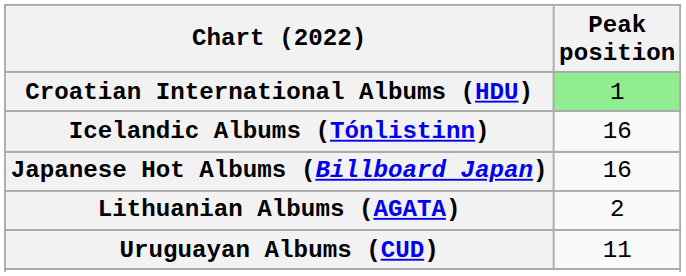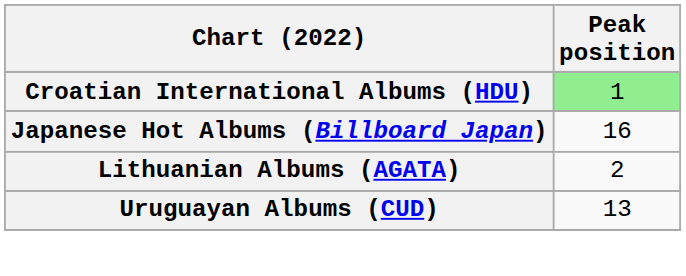 <table class="wikitable sortable plainrowheaders" style="text-align:center">
 <tr>
 <th scope="col">Chart (2022)</th>
 <th scope="col">Peak<br>position</th>
 </tr>
 <tr>
 </tr>
 <tr>
 </tr>
 <tr>
 </tr>
 <tr>
 </tr>
 <tr>
 </tr>
 <tr>
 <th scope="row">Croatian International Albums (<a href='#'>HDU</a>)</th>
 <td style="background: lightgreen;">1</td>
 </tr>
 <tr>
 </tr>
 <tr>
 </tr>
 <tr>
 </tr>
 <tr>
 </tr>
 <tr>
 </tr>
 <tr>
-</tr>
-<tr>
-<th scope="row">Icelandic Albums (<a href='#'>Tónlistinn</a>)</th>
-<td>16</td>
 </tr>
 <tr>
 </tr>
 <tr>
 </tr>
 <tr>
 </tr>
 <tr>
 <th scope="row">Japanese Hot Albums (<em><a href='#'>Billboard Japan</a></em>)</th>
 <td>16</td>
 </tr>
 <tr>
 <th scope="row">Lithuanian Albums (<a href='#'>AGATA</a>)</th>
 <td>2</td>
 </tr>
 <tr>
 </tr>
 <tr>
 </tr>
 <tr>
 </tr>
 <tr>
 </tr>
 <tr>
 </tr>
 <tr>
 </tr>
 <tr>
 </tr>
 <tr>
 </tr>
 <tr>
 </tr>
 <tr>
 </tr>
 <tr>
 <th scope="row">Uruguayan Albums (<a href='#'>CUD</a>)</th>
-<td>11</td>
+<td>13</td>
 </tr>
 <tr>
 </tr>
 <tr>
 </tr>
 <tr>
 </tr>
 </table>
